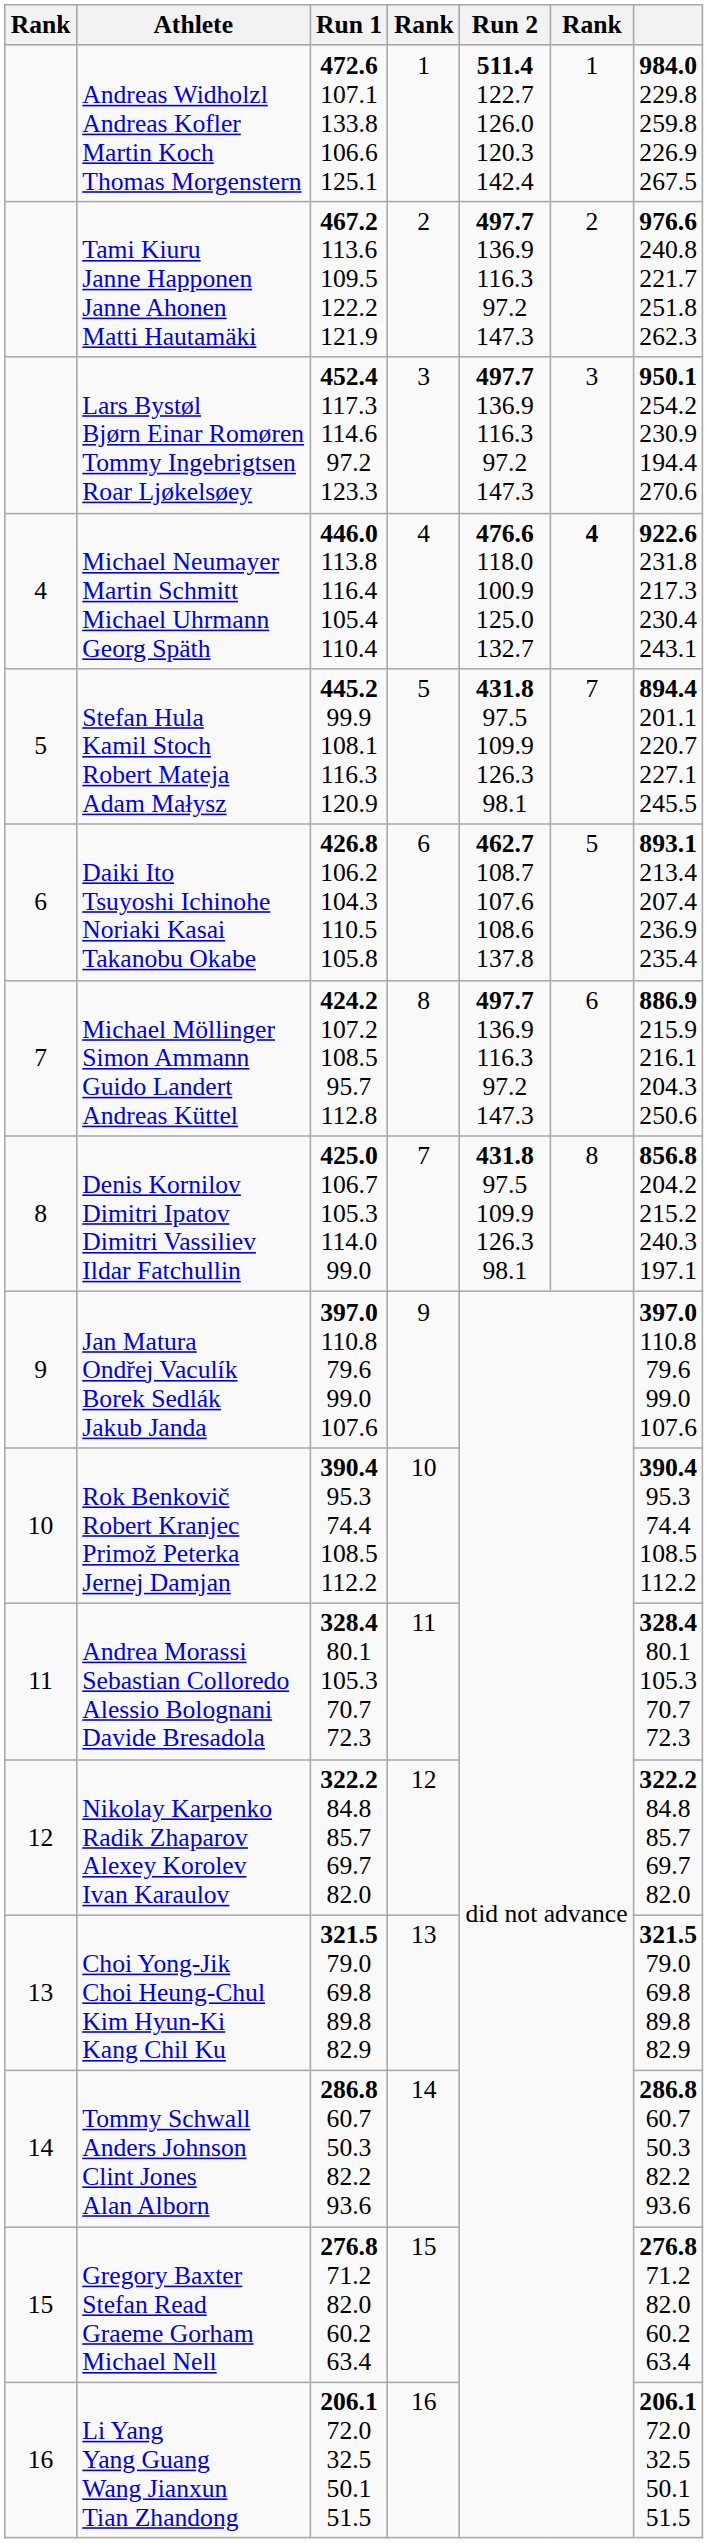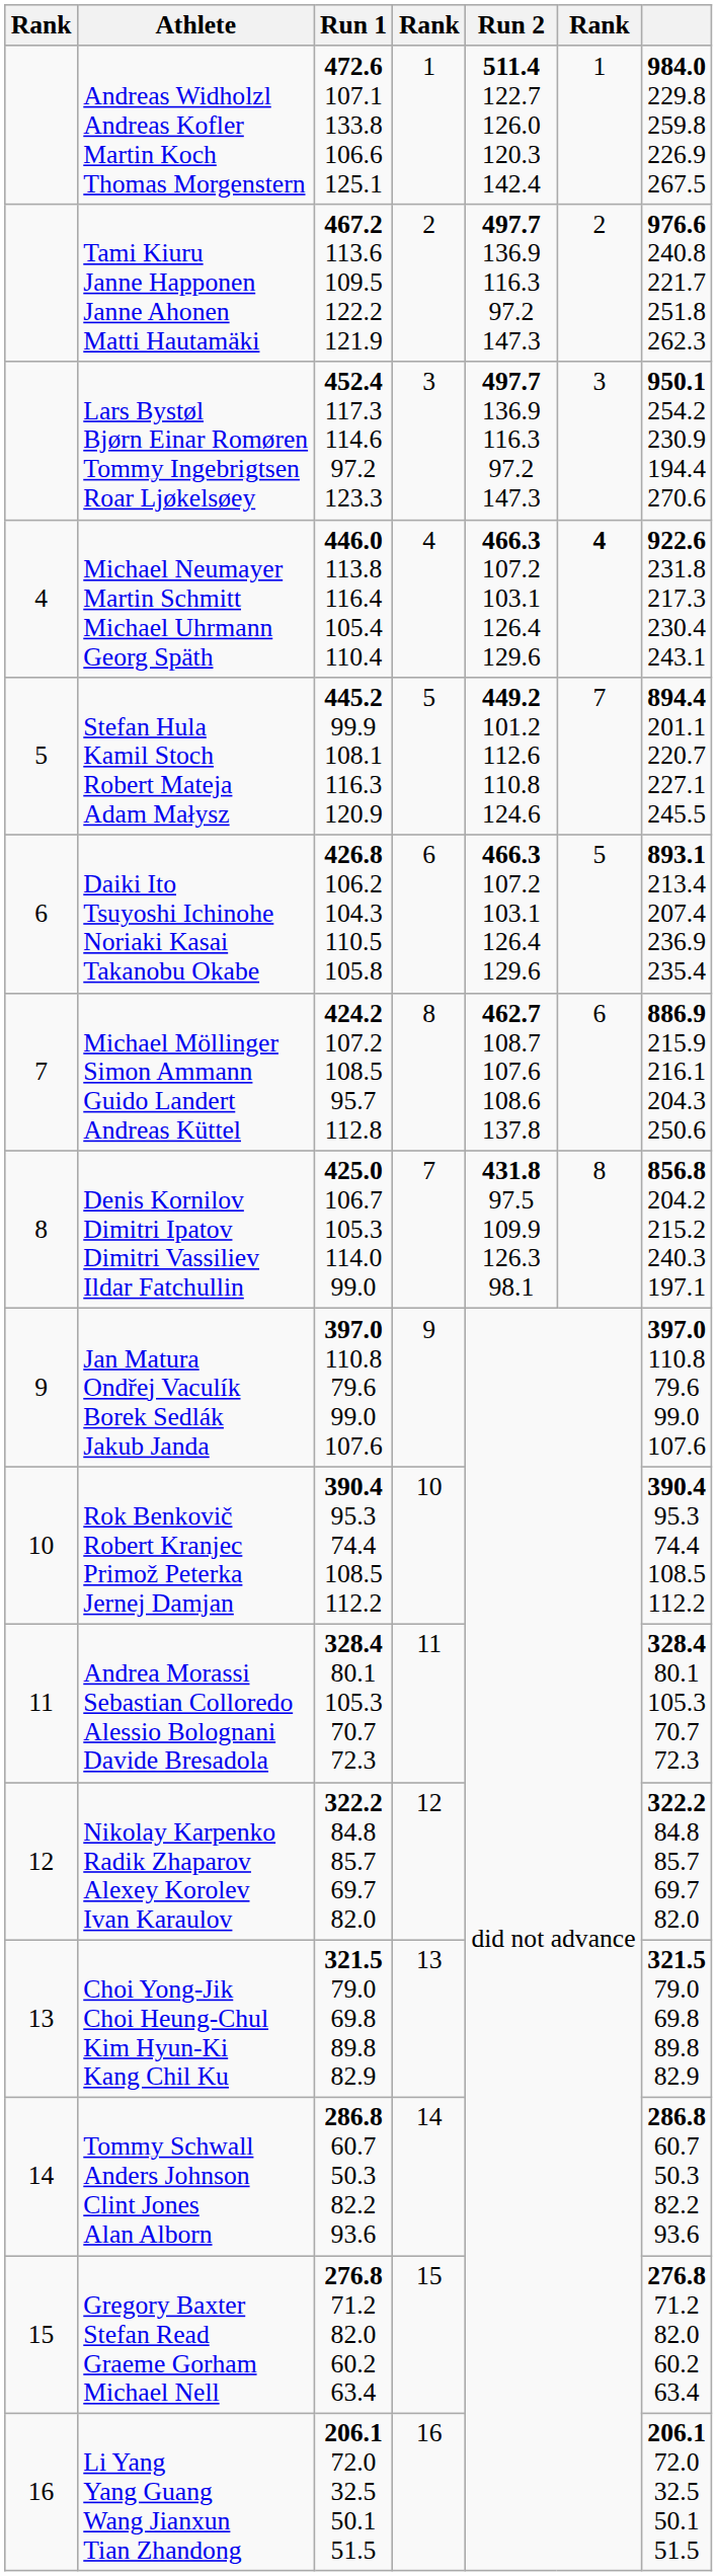 <table class="wikitable sortable" style="text-align:center">
 <tr>
 <th>Rank</th>
 <th>Athlete</th>
 <th>Run 1</th>
 <th>Rank</th>
 <th>Run 2</th>
 <th>Rank</th>
 <th Total></th>
 </tr>
 <tr>
 <td></td>
 <td align=left><br><a href='#'>Andreas Widholzl</a><br><a href='#'>Andreas Kofler</a><br><a href='#'>Martin Koch</a><br><a href='#'>Thomas Morgenstern</a></td>
 <td><strong>472.6</strong><br>107.1<br>133.8<br>106.6<br>125.1</td>
 <td valign=top>1</td>
 <td><strong>511.4</strong><br>122.7<br>126.0<br>120.3<br>142.4</td>
 <td valign=top>1</td>
 <td><strong>984.0</strong><br>229.8<br>259.8<br>226.9<br>267.5</td>
 </tr>
 <tr>
 <td></td>
 <td align=left><br><a href='#'>Tami Kiuru</a><br><a href='#'>Janne Happonen</a><br><a href='#'>Janne Ahonen</a><br><a href='#'>Matti Hautamäki</a></td>
 <td><strong>467.2</strong><br>113.6<br>109.5<br>122.2<br>121.9</td>
 <td valign=top>2</td>
 <td><strong>497.7</strong><br>136.9<br>116.3<br>97.2<br>147.3</td>
 <td valign=top>2</td>
 <td><strong>976.6</strong><br>240.8<br>221.7<br>251.8<br>262.3</td>
 </tr>
 <tr>
 <td></td>
 <td align=left><br><a href='#'>Lars Bystøl</a><br><a href='#'>Bjørn Einar Romøren</a><br><a href='#'>Tommy Ingebrigtsen</a><br><a href='#'>Roar Ljøkelsøey</a></td>
 <td><strong>452.4</strong><br>117.3<br>114.6<br>97.2<br>123.3</td>
 <td valign=top>3</td>
 <td><strong>497.7</strong><br>136.9<br>116.3<br>97.2<br>147.3</td>
 <td valign=top>3</td>
 <td><strong>950.1</strong><br>254.2<br>230.9<br>194.4<br>270.6</td>
 </tr>
 <tr>
 <td>4</td>
 <td align=left><br><a href='#'>Michael Neumayer</a><br><a href='#'>Martin Schmitt</a><br><a href='#'>Michael Uhrmann</a><br><a href='#'>Georg Späth</a></td>
 <td><strong>446.0</strong><br>113.8<br>116.4<br>105.4<br>110.4</td>
 <td valign=top>4</td>
-<td><strong>476.6</strong><br>118.0<br>100.9<br>125.0<br>132.7</td>
+<td><strong>466.3</strong><br>107.2<br>103.1<br>126.4<br>129.6</td>
 <td valign=top><strong>4</strong></td>
 <td><strong>922.6</strong><br>231.8<br>217.3<br>230.4<br>243.1</td>
 </tr>
 <tr>
 <td>5</td>
 <td align=left><br><a href='#'>Stefan Hula</a><br><a href='#'>Kamil Stoch</a><br><a href='#'>Robert Mateja</a><br><a href='#'>Adam Małysz</a></td>
 <td><strong>445.2</strong><br>99.9<br>108.1<br>116.3<br>120.9</td>
 <td valign=top>5</td>
-<td><strong>431.8</strong><br>97.5<br>109.9<br>126.3<br>98.1</td>
+<td><strong>449.2</strong><br>101.2<br>112.6<br>110.8<br>124.6</td>
 <td valign=top>7</td>
 <td><strong>894.4</strong><br>201.1<br>220.7<br>227.1<br>245.5</td>
 </tr>
 <tr>
 <td>6</td>
 <td align=left><br><a href='#'>Daiki Ito</a><br><a href='#'>Tsuyoshi Ichinohe</a><br><a href='#'>Noriaki Kasai</a><br><a href='#'>Takanobu Okabe</a></td>
 <td><strong>426.8</strong><br>106.2<br>104.3<br>110.5<br>105.8</td>
 <td valign=top>6</td>
-<td><strong>462.7</strong><br>108.7<br>107.6<br>108.6<br>137.8</td>
+<td><strong>466.3</strong><br>107.2<br>103.1<br>126.4<br>129.6</td>
 <td valign=top>5</td>
 <td><strong>893.1</strong><br>213.4<br>207.4<br>236.9<br>235.4</td>
 </tr>
 <tr>
 <td>7</td>
 <td align=left><br><a href='#'>Michael Möllinger</a><br><a href='#'>Simon Ammann</a><br><a href='#'>Guido Landert</a><br><a href='#'>Andreas Küttel</a></td>
 <td><strong>424.2</strong><br>107.2<br>108.5<br>95.7<br>112.8</td>
 <td valign=top>8</td>
-<td><strong>497.7</strong><br>136.9<br>116.3<br>97.2<br>147.3</td>
+<td><strong>462.7</strong><br>108.7<br>107.6<br>108.6<br>137.8</td>
 <td valign=top>6</td>
 <td><strong>886.9</strong><br>215.9<br>216.1<br>204.3<br>250.6</td>
 </tr>
 <tr>
 <td>8</td>
 <td align=left><br><a href='#'>Denis Kornilov</a><br><a href='#'>Dimitri Ipatov</a><br><a href='#'>Dimitri Vassiliev</a><br><a href='#'>Ildar Fatchullin</a></td>
 <td><strong>425.0</strong><br>106.7<br>105.3<br>114.0<br>99.0</td>
 <td valign=top>7</td>
 <td><strong>431.8</strong><br>97.5<br>109.9<br>126.3<br>98.1</td>
 <td valign=top>8</td>
 <td><strong>856.8</strong><br>204.2<br>215.2<br>240.3<br>197.1</td>
 </tr>
 <tr>
 <td>9</td>
 <td align=left><br><a href='#'>Jan Matura</a><br><a href='#'>Ondřej Vaculík</a><br><a href='#'>Borek Sedlák</a><br><a href='#'>Jakub Janda</a></td>
 <td><strong>397.0</strong><br>110.8<br>79.6<br>99.0<br>107.6</td>
 <td valign=top>9</td>
 <td rowspan=8 colspan=2>did not advance</td>
 <td><strong>397.0</strong><br>110.8<br>79.6<br>99.0<br>107.6</td>
 </tr>
 <tr>
 <td>10</td>
 <td align=left><br><a href='#'>Rok Benkovič</a><br><a href='#'>Robert Kranjec</a><br><a href='#'>Primož Peterka</a><br><a href='#'>Jernej Damjan</a></td>
 <td><strong>390.4</strong><br>95.3<br>74.4<br>108.5<br>112.2</td>
 <td valign=top>10</td>
 <td><strong>390.4</strong><br>95.3<br>74.4<br>108.5<br>112.2</td>
 </tr>
 <tr>
 <td>11</td>
 <td align=left><br><a href='#'>Andrea Morassi</a><br><a href='#'>Sebastian Colloredo</a><br><a href='#'>Alessio Bolognani</a><br><a href='#'>Davide Bresadola</a></td>
 <td><strong>328.4</strong><br>80.1<br>105.3<br>70.7<br>72.3</td>
 <td valign=top>11</td>
 <td><strong>328.4</strong><br>80.1<br>105.3<br>70.7<br>72.3</td>
 </tr>
 <tr>
 <td>12</td>
 <td align=left><br><a href='#'>Nikolay Karpenko</a><br><a href='#'>Radik Zhaparov</a><br><a href='#'>Alexey Korolev</a><br><a href='#'>Ivan Karaulov</a></td>
 <td><strong>322.2</strong><br>84.8<br>85.7<br>69.7<br>82.0</td>
 <td valign=top>12</td>
 <td><strong>322.2</strong><br>84.8<br>85.7<br>69.7<br>82.0</td>
 </tr>
 <tr>
 <td>13</td>
 <td align=left><br><a href='#'>Choi Yong-Jik</a><br><a href='#'>Choi Heung-Chul</a><br><a href='#'>Kim Hyun-Ki</a><br><a href='#'>Kang Chil Ku</a></td>
 <td><strong>321.5</strong><br>79.0<br>69.8<br>89.8<br>82.9</td>
 <td valign=top>13</td>
 <td><strong>321.5</strong><br>79.0<br>69.8<br>89.8<br>82.9</td>
 </tr>
 <tr>
 <td>14</td>
 <td align=left><br><a href='#'>Tommy Schwall</a><br><a href='#'>Anders Johnson</a><br><a href='#'>Clint Jones</a><br><a href='#'>Alan Alborn</a></td>
 <td><strong>286.8</strong><br>60.7<br>50.3<br>82.2<br>93.6</td>
 <td valign=top>14</td>
 <td><strong>286.8</strong><br>60.7<br>50.3<br>82.2<br>93.6</td>
 </tr>
 <tr>
 <td>15</td>
 <td align=left><br><a href='#'>Gregory Baxter</a><br><a href='#'>Stefan Read</a><br><a href='#'>Graeme Gorham</a><br><a href='#'>Michael Nell</a></td>
 <td><strong>276.8</strong><br>71.2<br>82.0<br>60.2<br>63.4</td>
 <td valign=top>15</td>
 <td><strong>276.8</strong><br>71.2<br>82.0<br>60.2<br>63.4</td>
 </tr>
 <tr>
 <td>16</td>
 <td align=left><br><a href='#'>Li Yang</a><br><a href='#'>Yang Guang</a><br><a href='#'>Wang Jianxun</a><br><a href='#'>Tian Zhandong</a></td>
 <td><strong>206.1</strong><br>72.0<br>32.5<br>50.1<br>51.5</td>
 <td valign=top>16</td>
 <td><strong>206.1</strong><br>72.0<br>32.5<br>50.1<br>51.5</td>
 </tr>
 </table>
